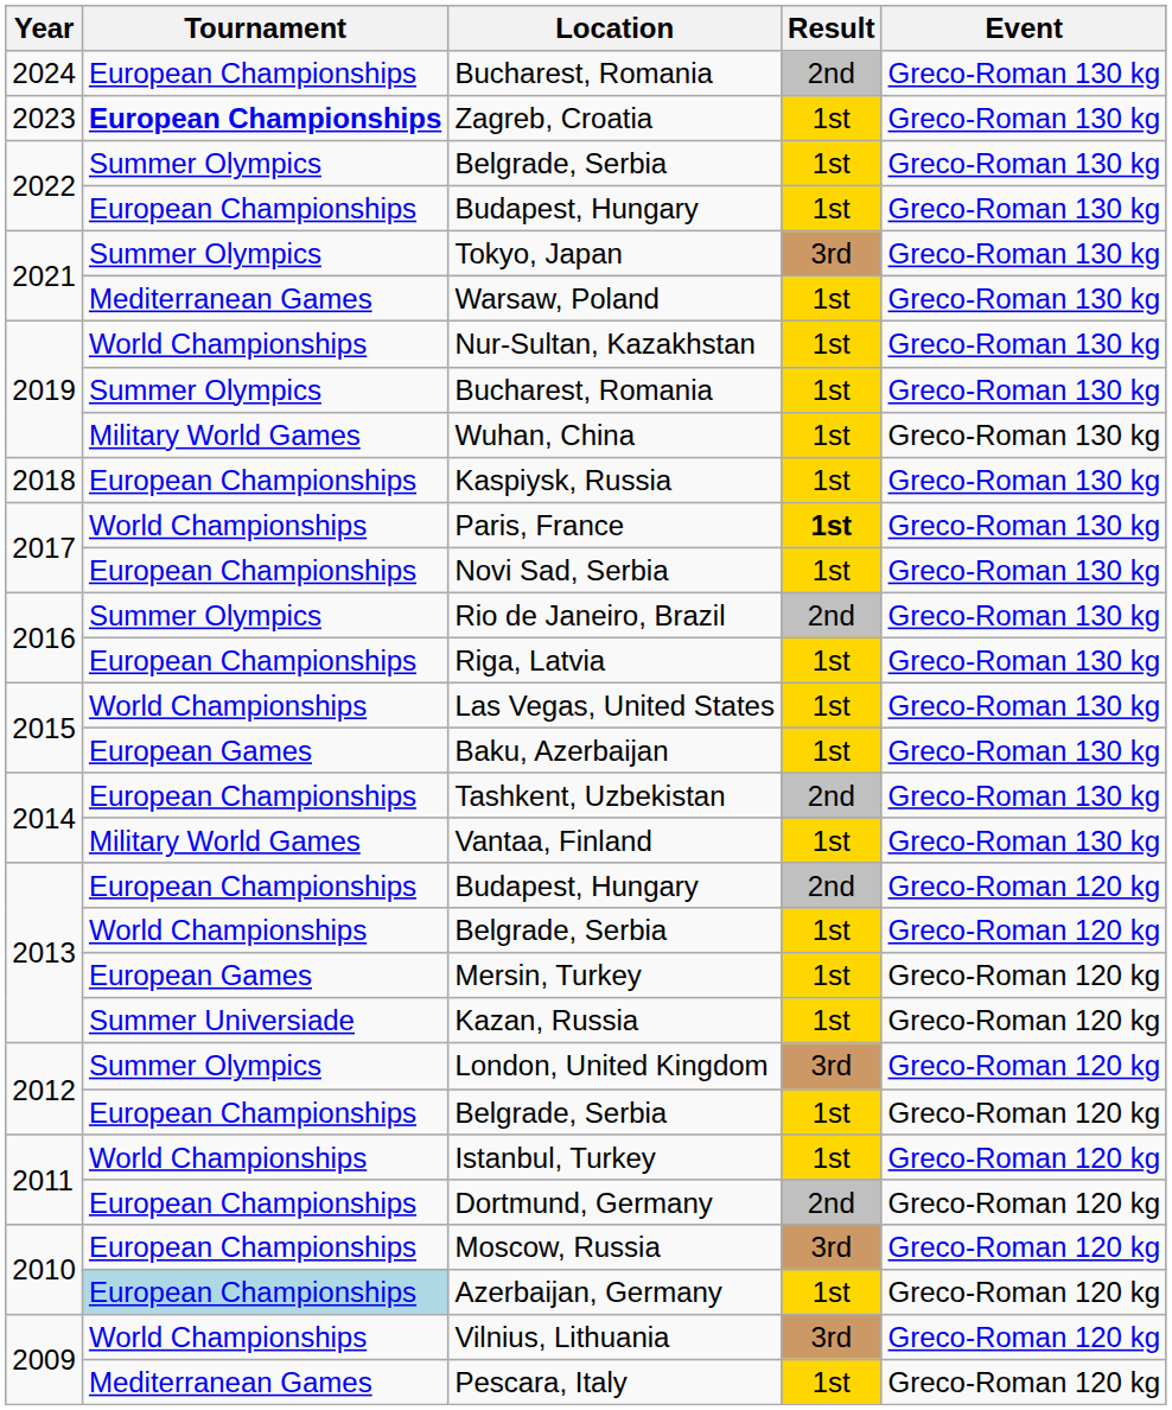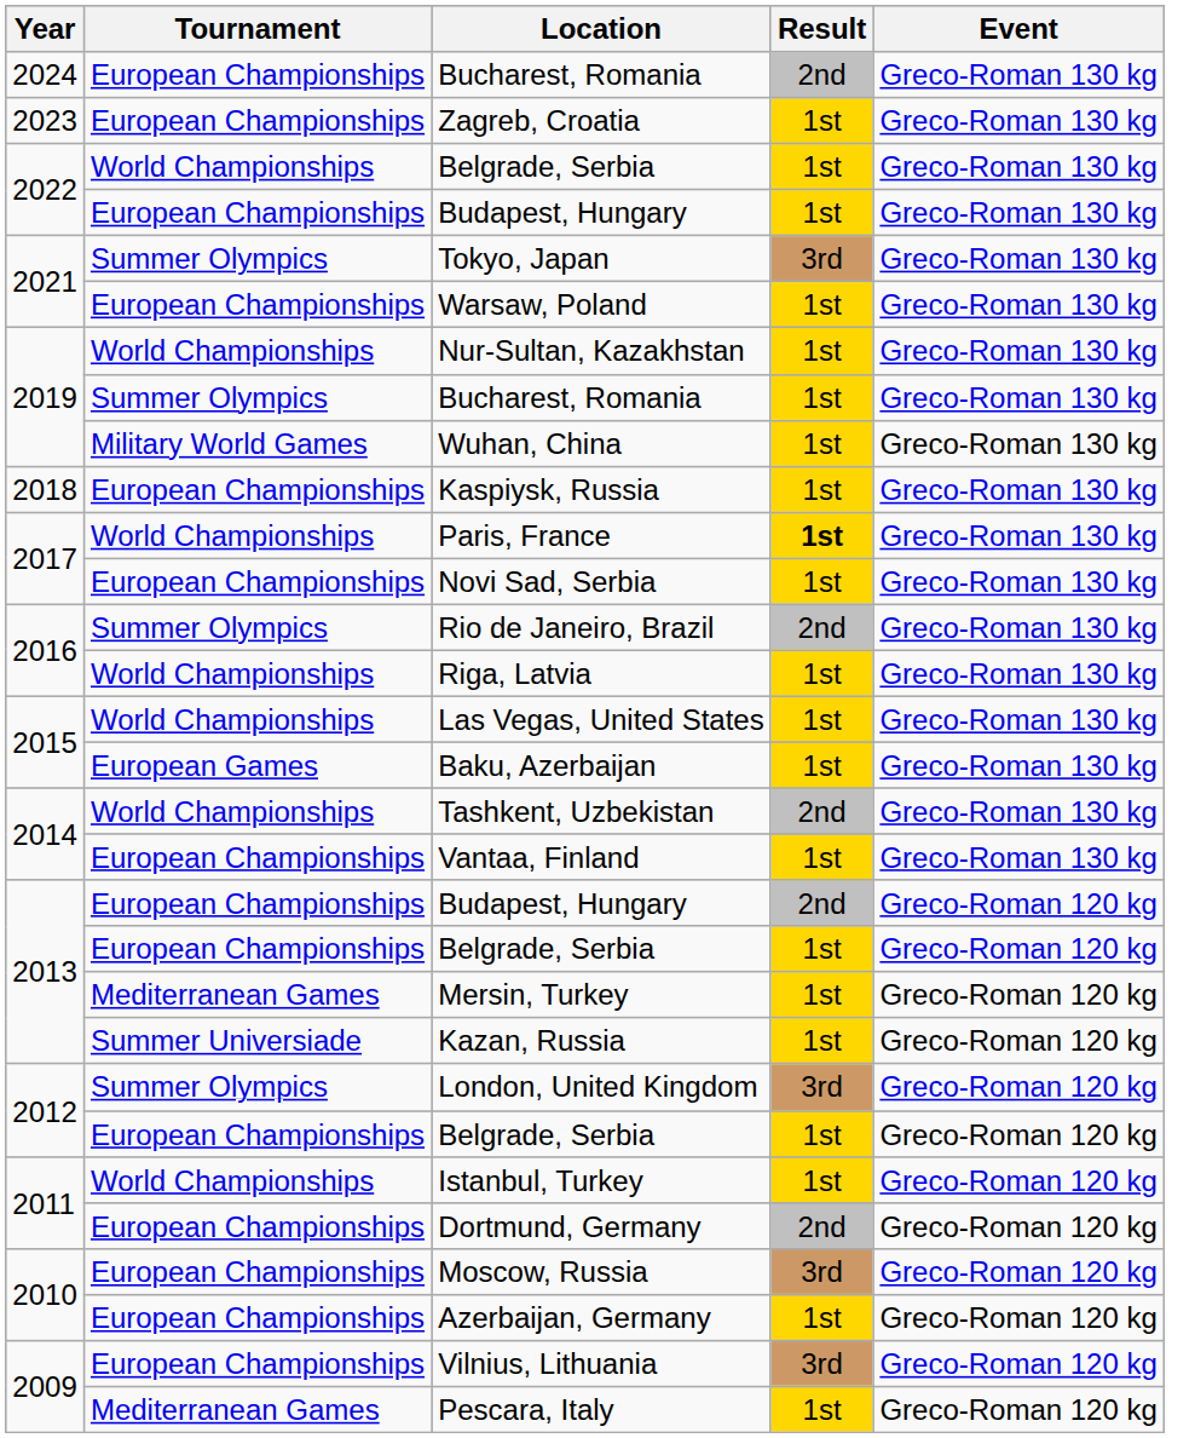 <table class="wikitable" style="font-size:95%;">
 <tr>
 <th>Year</th>
 <th>Tournament</th>
 <th>Location</th>
 <th>Result</th>
 <th>Event</th>
 </tr>
 <tr>
 <td>2024</td>
 <td><a href='#'>European Championships</a></td>
 <td>Bucharest, Romania</td>
 <td align="center" bgcolor="silver">2nd</td>
 <td><a href='#'>Greco-Roman 130 kg</a></td>
 </tr>
 <tr>
 <td>2023</td>
-<td><strong><a href='#'>European Championships</a></strong></td>
+<td><a href='#'>European Championships</a></td>
 <td>Zagreb, Croatia</td>
 <td align="center" bgcolor="gold">1st</td>
 <td><a href='#'>Greco-Roman 130 kg</a></td>
 </tr>
 <tr>
 <td rowspan="2">2022</td>
-<td><a href='#'>Summer Olympics</a></td>
+<td><a href='#'>World Championships</a></td>
 <td>Belgrade, Serbia</td>
 <td align="center" bgcolor="gold">1st</td>
 <td><a href='#'>Greco-Roman 130 kg</a></td>
 </tr>
 <tr>
 <td><a href='#'>European Championships</a></td>
 <td>Budapest, Hungary</td>
 <td align="center" bgcolor="gold">1st</td>
 <td><a href='#'>Greco-Roman 130 kg</a></td>
 </tr>
 <tr>
 <td rowspan="2">2021</td>
 <td><a href='#'>Summer Olympics</a></td>
 <td>Tokyo, Japan</td>
 <td align="center" bgcolor="cc9966">3rd</td>
 <td><a href='#'>Greco-Roman 130 kg</a></td>
 </tr>
 <tr>
-<td><a href='#'>Mediterranean Games</a></td>
+<td><a href='#'>European Championships</a></td>
 <td>Warsaw, Poland</td>
 <td align="center" bgcolor="gold">1st</td>
 <td><a href='#'>Greco-Roman 130 kg</a></td>
 </tr>
 <tr>
 <td rowspan="3">2019</td>
 <td><a href='#'>World Championships</a></td>
 <td>Nur-Sultan, Kazakhstan</td>
 <td align="center" bgcolor="gold">1st</td>
 <td><a href='#'>Greco-Roman 130 kg</a></td>
 </tr>
 <tr>
 <td><a href='#'>Summer Olympics</a></td>
 <td>Bucharest, Romania</td>
 <td align="center" bgcolor="gold">1st</td>
 <td><a href='#'>Greco-Roman 130 kg</a></td>
 </tr>
 <tr>
 <td><a href='#'>Military World Games</a></td>
 <td>Wuhan, China</td>
 <td align="center" bgcolor="gold">1st</td>
 <td>Greco-Roman 130 kg</td>
 </tr>
 <tr>
 <td>2018</td>
 <td><a href='#'>European Championships</a></td>
 <td>Kaspiysk, Russia</td>
 <td align="center" bgcolor="gold">1st</td>
 <td><a href='#'>Greco-Roman 130 kg</a></td>
 </tr>
 <tr>
 <td rowspan="2">2017</td>
 <td><a href='#'>World Championships</a></td>
 <td>Paris, France</td>
 <td align="center" bgcolor="gold"><strong>1st</strong></td>
 <td><a href='#'>Greco-Roman 130 kg</a></td>
 </tr>
 <tr>
 <td><a href='#'>European Championships</a></td>
 <td>Novi Sad, Serbia</td>
 <td align="center" bgcolor="gold">1st</td>
 <td><a href='#'>Greco-Roman 130 kg</a></td>
 </tr>
 <tr>
 <td rowspan="2">2016</td>
 <td><a href='#'>Summer Olympics</a></td>
 <td>Rio de Janeiro, Brazil</td>
 <td align="center" bgcolor="silver">2nd</td>
 <td><a href='#'>Greco-Roman 130 kg</a></td>
 </tr>
 <tr>
-<td><a href='#'>European Championships</a></td>
+<td><a href='#'>World Championships</a></td>
 <td>Riga, Latvia</td>
 <td align="center" bgcolor="gold">1st</td>
 <td><a href='#'>Greco-Roman 130 kg</a></td>
 </tr>
 <tr>
 <td rowspan="2">2015</td>
 <td><a href='#'>World Championships</a></td>
 <td>Las Vegas, United States</td>
 <td align="center" bgcolor="gold">1st</td>
 <td><a href='#'>Greco-Roman 130 kg</a></td>
 </tr>
 <tr>
 <td><a href='#'>European Games</a></td>
 <td>Baku, Azerbaijan</td>
 <td align="center" bgcolor="gold">1st</td>
 <td><a href='#'>Greco-Roman 130 kg</a></td>
 </tr>
 <tr>
 <td rowspan="2">2014</td>
-<td><a href='#'>European Championships</a></td>
+<td><a href='#'>World Championships</a></td>
 <td>Tashkent, Uzbekistan</td>
 <td align="center" bgcolor="silver">2nd</td>
 <td><a href='#'>Greco-Roman 130 kg</a></td>
 </tr>
 <tr>
-<td><a href='#'>Military World Games</a></td>
+<td><a href='#'>European Championships</a></td>
 <td>Vantaa, Finland</td>
 <td align="center" bgcolor="gold">1st</td>
 <td><a href='#'>Greco-Roman 130 kg</a></td>
 </tr>
 <tr>
 <td rowspan="4">2013</td>
 <td><a href='#'>European Championships</a></td>
 <td>Budapest, Hungary</td>
 <td align="center" bgcolor="silver">2nd</td>
 <td><a href='#'>Greco-Roman 120 kg</a></td>
 </tr>
 <tr>
-<td><a href='#'>World Championships</a></td>
+<td><a href='#'>European Championships</a></td>
 <td>Belgrade, Serbia</td>
 <td align="center" bgcolor="gold">1st</td>
 <td><a href='#'>Greco-Roman 120 kg</a></td>
 </tr>
 <tr>
-<td><a href='#'>European Games</a></td>
+<td><a href='#'>Mediterranean Games</a></td>
 <td>Mersin, Turkey</td>
 <td align="center" bgcolor="gold">1st</td>
 <td>Greco-Roman 120 kg</td>
 </tr>
 <tr>
 <td><a href='#'>Summer Universiade</a></td>
 <td>Kazan, Russia</td>
 <td align="center" bgcolor="gold">1st</td>
 <td>Greco-Roman 120 kg</td>
 </tr>
 <tr>
 <td rowspan="2">2012</td>
 <td><a href='#'>Summer Olympics</a></td>
 <td>London, United Kingdom</td>
 <td align="center" bgcolor="cc9966">3rd</td>
 <td><a href='#'>Greco-Roman 120 kg</a></td>
 </tr>
 <tr>
 <td><a href='#'>European Championships</a></td>
 <td>Belgrade, Serbia</td>
 <td align="center" bgcolor="gold">1st</td>
 <td>Greco-Roman 120 kg</td>
 </tr>
 <tr>
 <td rowspan="2">2011</td>
 <td><a href='#'>World Championships</a></td>
 <td>Istanbul, Turkey</td>
 <td align="center" bgcolor="gold">1st</td>
 <td><a href='#'>Greco-Roman 120 kg</a></td>
 </tr>
 <tr>
 <td><a href='#'>European Championships</a></td>
 <td>Dortmund, Germany</td>
 <td align="center" bgcolor="silver">2nd</td>
 <td>Greco-Roman 120 kg</td>
 </tr>
 <tr>
 <td rowspan="2">2010</td>
 <td><a href='#'>European Championships</a></td>
 <td>Moscow, Russia</td>
 <td align="center" bgcolor="cc9966">3rd</td>
 <td><a href='#'>Greco-Roman 120 kg</a></td>
 </tr>
 <tr>
-<td style="background: lightblue;"><a href='#'>European Championships</a></td>
+<td><a href='#'>European Championships</a></td>
 <td>Azerbaijan, Germany</td>
 <td align="center" bgcolor="gold">1st</td>
 <td>Greco-Roman 120 kg</td>
 </tr>
 <tr>
 <td rowspan="2">2009</td>
-<td><a href='#'>World Championships</a></td>
+<td><a href='#'>European Championships</a></td>
 <td>Vilnius, Lithuania</td>
 <td align="center" bgcolor="cc9966">3rd</td>
 <td><a href='#'>Greco-Roman 120 kg</a></td>
 </tr>
 <tr>
 <td><a href='#'>Mediterranean Games</a></td>
 <td>Pescara, Italy</td>
 <td align="center" bgcolor="gold">1st</td>
 <td>Greco-Roman 120 kg</td>
 </tr>
 </table>
